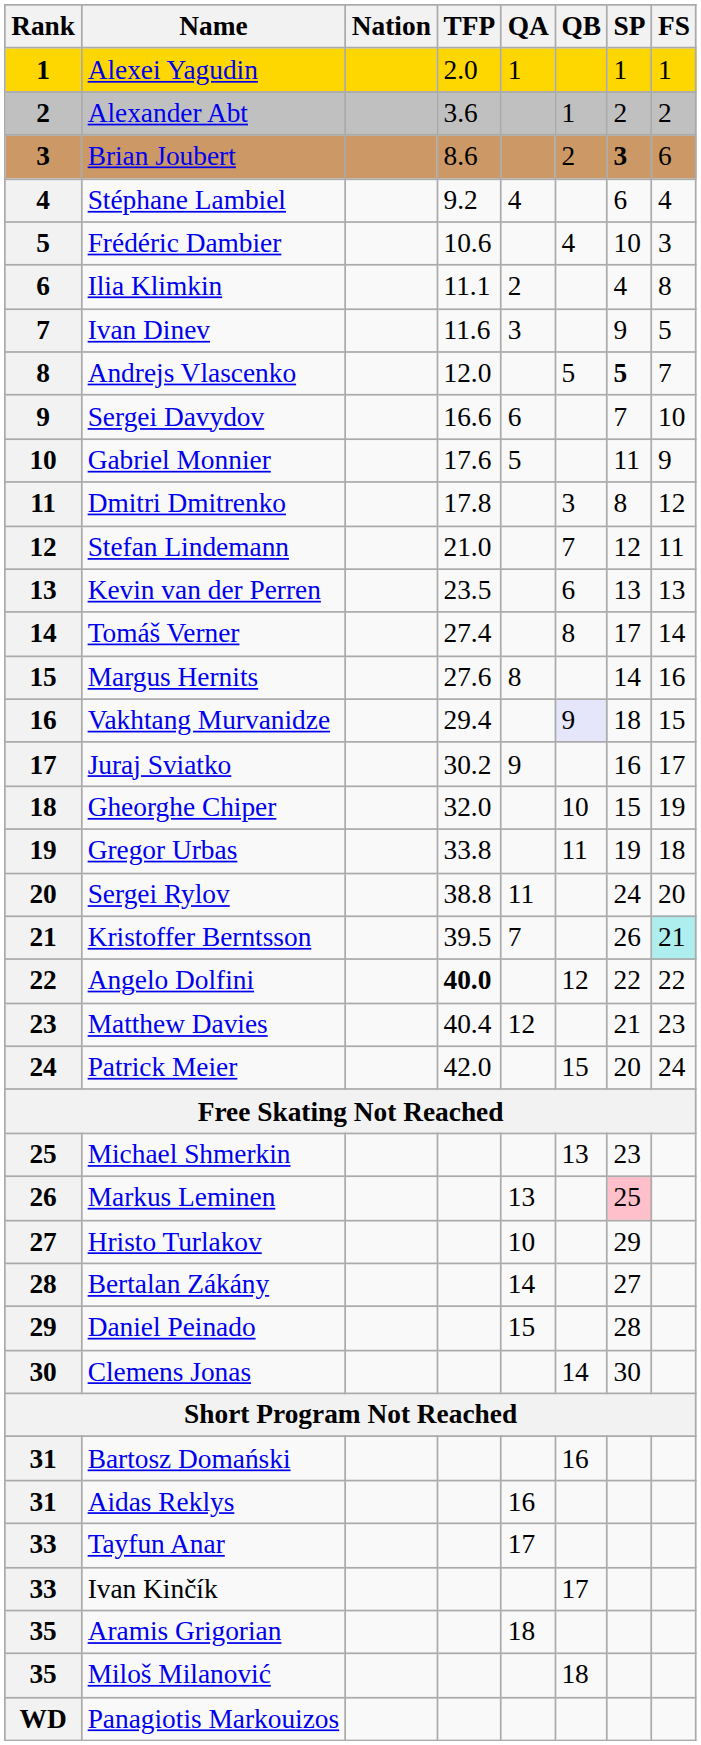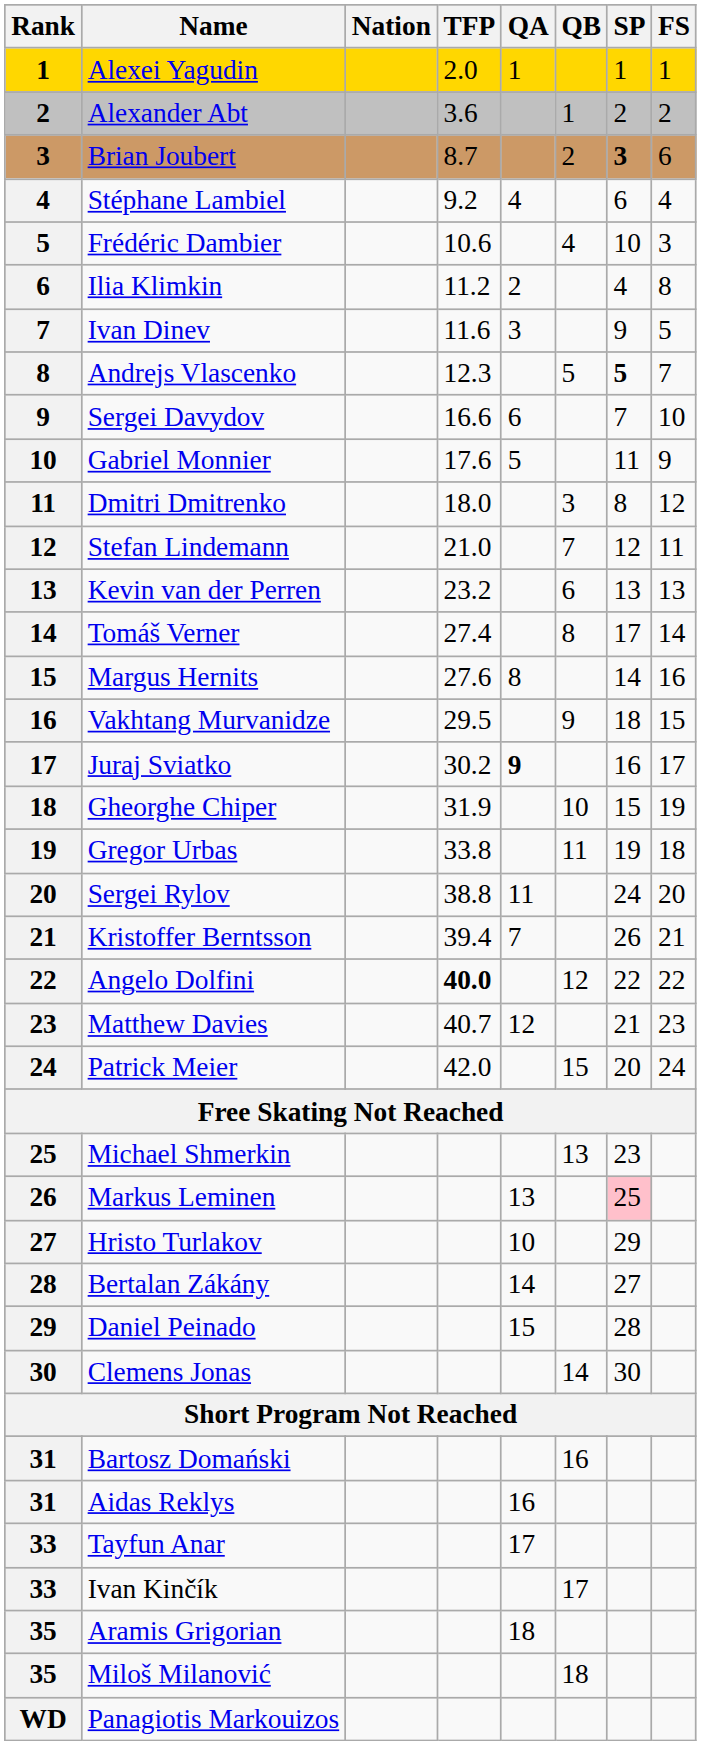 <table class="wikitable">
 <tr>
 <th>Rank</th>
 <th>Name</th>
 <th>Nation</th>
 <th>TFP</th>
 <th>QA</th>
 <th>QB</th>
 <th>SP</th>
 <th>FS</th>
 </tr>
 <tr bgcolor="gold">
 <td align="center"><strong>1</strong></td>
 <td><a href='#'>Alexei Yagudin</a></td>
 <td></td>
 <td>2.0</td>
 <td>1</td>
 <td></td>
 <td>1</td>
 <td>1</td>
 </tr>
 <tr bgcolor="silver">
 <td align="center"><strong>2</strong></td>
 <td><a href='#'>Alexander Abt</a></td>
 <td></td>
 <td>3.6</td>
 <td></td>
 <td>1</td>
 <td>2</td>
 <td>2</td>
 </tr>
 <tr bgcolor="cc9966">
 <td align="center"><strong>3</strong></td>
 <td><a href='#'>Brian Joubert</a></td>
 <td></td>
-<td>8.6</td>
+<td>8.7</td>
 <td></td>
 <td>2</td>
 <td><strong>3</strong></td>
 <td>6</td>
 </tr>
 <tr>
 <th>4</th>
 <td><a href='#'>Stéphane Lambiel</a></td>
 <td></td>
 <td>9.2</td>
 <td>4</td>
 <td></td>
 <td>6</td>
 <td>4</td>
 </tr>
 <tr>
 <th>5</th>
 <td><a href='#'>Frédéric Dambier</a></td>
 <td></td>
 <td>10.6</td>
 <td></td>
 <td>4</td>
 <td>10</td>
 <td>3</td>
 </tr>
 <tr>
 <th>6</th>
 <td><a href='#'>Ilia Klimkin</a></td>
 <td></td>
-<td>11.1</td>
+<td>11.2</td>
 <td>2</td>
 <td></td>
 <td>4</td>
 <td>8</td>
 </tr>
 <tr>
 <th>7</th>
 <td><a href='#'>Ivan Dinev</a></td>
 <td></td>
 <td>11.6</td>
 <td>3</td>
 <td></td>
 <td>9</td>
 <td>5</td>
 </tr>
 <tr>
 <th>8</th>
 <td><a href='#'>Andrejs Vlascenko</a></td>
 <td></td>
-<td>12.0</td>
+<td>12.3</td>
 <td></td>
 <td>5</td>
 <td><strong>5</strong></td>
 <td>7</td>
 </tr>
 <tr>
 <th>9</th>
 <td><a href='#'>Sergei Davydov</a></td>
 <td></td>
 <td>16.6</td>
 <td>6</td>
 <td></td>
 <td>7</td>
 <td>10</td>
 </tr>
 <tr>
 <th>10</th>
 <td><a href='#'>Gabriel Monnier</a></td>
 <td></td>
 <td>17.6</td>
 <td>5</td>
 <td></td>
 <td>11</td>
 <td>9</td>
 </tr>
 <tr>
 <th>11</th>
 <td><a href='#'>Dmitri Dmitrenko</a></td>
 <td></td>
-<td>17.8</td>
+<td>18.0</td>
 <td></td>
 <td>3</td>
 <td>8</td>
 <td>12</td>
 </tr>
 <tr>
 <th>12</th>
 <td><a href='#'>Stefan Lindemann</a></td>
 <td></td>
 <td>21.0</td>
 <td></td>
 <td>7</td>
 <td>12</td>
 <td>11</td>
 </tr>
 <tr>
 <th>13</th>
 <td><a href='#'>Kevin van der Perren</a></td>
 <td></td>
-<td>23.5</td>
+<td>23.2</td>
 <td></td>
 <td>6</td>
 <td>13</td>
 <td>13</td>
 </tr>
 <tr>
 <th>14</th>
 <td><a href='#'>Tomáš Verner</a></td>
 <td></td>
 <td>27.4</td>
 <td></td>
 <td>8</td>
 <td>17</td>
 <td>14</td>
 </tr>
 <tr>
 <th>15</th>
 <td><a href='#'>Margus Hernits</a></td>
 <td></td>
 <td>27.6</td>
 <td>8</td>
 <td></td>
 <td>14</td>
 <td>16</td>
 </tr>
 <tr>
 <th>16</th>
 <td><a href='#'>Vakhtang Murvanidze</a></td>
 <td></td>
-<td>29.4</td>
+<td>29.5</td>
 <td></td>
-<td style="background: lavender;">9</td>
+<td>9</td>
 <td>18</td>
 <td>15</td>
 </tr>
 <tr>
 <th>17</th>
 <td><a href='#'>Juraj Sviatko</a></td>
 <td></td>
 <td>30.2</td>
-<td>9</td>
+<td><strong>9</strong></td>
 <td></td>
 <td>16</td>
 <td>17</td>
 </tr>
 <tr>
 <th>18</th>
 <td><a href='#'>Gheorghe Chiper</a></td>
 <td></td>
-<td>32.0</td>
+<td>31.9</td>
 <td></td>
 <td>10</td>
 <td>15</td>
 <td>19</td>
 </tr>
 <tr>
 <th>19</th>
 <td><a href='#'>Gregor Urbas</a></td>
 <td></td>
 <td>33.8</td>
 <td></td>
 <td>11</td>
 <td>19</td>
 <td>18</td>
 </tr>
 <tr>
 <th>20</th>
 <td><a href='#'>Sergei Rylov</a></td>
 <td></td>
 <td>38.8</td>
 <td>11</td>
 <td></td>
 <td>24</td>
 <td>20</td>
 </tr>
 <tr>
 <th>21</th>
 <td><a href='#'>Kristoffer Berntsson</a></td>
 <td></td>
-<td>39.5</td>
+<td>39.4</td>
 <td>7</td>
 <td></td>
 <td>26</td>
-<td style="background: paleturquoise;">21</td>
+<td>21</td>
 </tr>
 <tr>
 <th>22</th>
 <td><a href='#'>Angelo Dolfini</a></td>
 <td></td>
 <td><strong>40.0</strong></td>
 <td></td>
 <td>12</td>
 <td>22</td>
 <td>22</td>
 </tr>
 <tr>
 <th>23</th>
 <td><a href='#'>Matthew Davies</a></td>
 <td></td>
-<td>40.4</td>
+<td>40.7</td>
 <td>12</td>
 <td></td>
 <td>21</td>
 <td>23</td>
 </tr>
 <tr>
 <th>24</th>
 <td><a href='#'>Patrick Meier</a></td>
 <td></td>
 <td>42.0</td>
 <td></td>
 <td>15</td>
 <td>20</td>
 <td>24</td>
 </tr>
 <tr>
 <th colspan=8>Free Skating Not Reached</th>
 </tr>
 <tr>
 <th>25</th>
 <td><a href='#'>Michael Shmerkin</a></td>
 <td></td>
 <td></td>
 <td></td>
 <td>13</td>
 <td>23</td>
 <td></td>
 </tr>
 <tr>
 <th>26</th>
 <td><a href='#'>Markus Leminen</a></td>
 <td></td>
 <td></td>
 <td>13</td>
 <td></td>
 <td style="background: pink;">25</td>
 <td></td>
 </tr>
 <tr>
 <th>27</th>
 <td><a href='#'>Hristo Turlakov</a></td>
 <td></td>
 <td></td>
 <td>10</td>
 <td></td>
 <td>29</td>
 <td></td>
 </tr>
 <tr>
 <th>28</th>
 <td><a href='#'>Bertalan Zákány</a></td>
 <td></td>
 <td></td>
 <td>14</td>
 <td></td>
 <td>27</td>
 <td></td>
 </tr>
 <tr>
 <th>29</th>
 <td><a href='#'>Daniel Peinado</a></td>
 <td></td>
 <td></td>
 <td>15</td>
 <td></td>
 <td>28</td>
 <td></td>
 </tr>
 <tr>
 <th>30</th>
 <td><a href='#'>Clemens Jonas</a></td>
 <td></td>
 <td></td>
 <td></td>
 <td>14</td>
 <td>30</td>
 <td></td>
 </tr>
 <tr>
 <th colspan=8>Short Program Not Reached</th>
 </tr>
 <tr>
 <th>31</th>
 <td><a href='#'>Bartosz Domański</a></td>
 <td></td>
 <td></td>
 <td></td>
 <td>16</td>
 <td></td>
 <td></td>
 </tr>
 <tr>
 <th>31</th>
 <td><a href='#'>Aidas Reklys</a></td>
 <td></td>
 <td></td>
 <td>16</td>
 <td></td>
 <td></td>
 <td></td>
 </tr>
 <tr>
 <th>33</th>
 <td><a href='#'>Tayfun Anar</a></td>
 <td></td>
 <td></td>
 <td>17</td>
 <td></td>
 <td></td>
 <td></td>
 </tr>
 <tr>
 <th>33</th>
 <td>Ivan Kinčík</td>
 <td></td>
 <td></td>
 <td></td>
 <td>17</td>
 <td></td>
 <td></td>
 </tr>
 <tr>
 <th>35</th>
 <td><a href='#'>Aramis Grigorian</a></td>
 <td></td>
 <td></td>
 <td>18</td>
 <td></td>
 <td></td>
 <td></td>
 </tr>
 <tr>
 <th>35</th>
 <td><a href='#'>Miloš Milanović</a></td>
 <td></td>
 <td></td>
 <td></td>
 <td>18</td>
 <td></td>
 <td></td>
 </tr>
 <tr>
 <th>WD</th>
 <td><a href='#'>Panagiotis Markouizos</a></td>
 <td></td>
 <td></td>
 <td></td>
 <td></td>
 <td></td>
 <td></td>
 </tr>
 </table>
